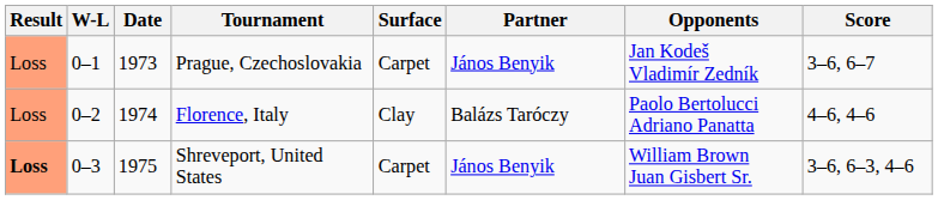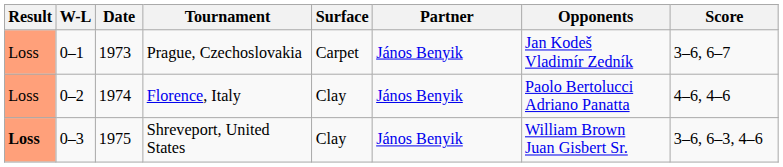 <table class="sortable wikitable">
 <tr>
 <th>Result</th>
 <th class="unsortable">W-L</th>
 <th style="width:40px">Date</th>
 <th style="width:160px">Tournament</th>
 <th>Surface</th>
 <th style="width:140px">Partner</th>
 <th style="width:140px">Opponents</th>
 <th style="width:100px" class="unsortable">Score</th>
 </tr>
 <tr>
 <td style="background:#ffa07a;">Loss</td>
 <td>0–1</td>
 <td>1973</td>
 <td>Prague, Czechoslovakia</td>
 <td>Carpet</td>
 <td> <a href='#'>János Benyik</a></td>
 <td> <a href='#'>Jan Kodeš</a> <br>  <a href='#'>Vladimír Zedník</a></td>
 <td>3–6, 6–7</td>
 </tr>
 <tr>
 <td style="background:#ffa07a;">Loss</td>
 <td>0–2</td>
 <td>1974</td>
 <td><a href='#'>Florence</a>, Italy</td>
 <td>Clay</td>
-<td> Balázs Taróczy</td>
+<td> <a href='#'>János Benyik</a></td>
 <td> <a href='#'>Paolo Bertolucci</a> <br>  <a href='#'>Adriano Panatta</a></td>
 <td>4–6, 4–6</td>
 </tr>
 <tr>
 <td style="background:#ffa07a;"><strong>Loss</strong></td>
 <td>0–3</td>
 <td>1975</td>
 <td>Shreveport, United States</td>
-<td>Carpet</td>
+<td>Clay</td>
 <td> <a href='#'>János Benyik</a></td>
 <td> <a href='#'>William Brown</a> <br>  <a href='#'>Juan Gisbert Sr.</a></td>
 <td>3–6, 6–3, 4–6</td>
 </tr>
 </table>
